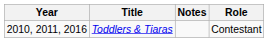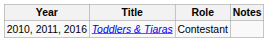 <table class="wikitable">
 <tr>
 <th>Year</th>
 <th>Title</th>
+<th>Role</th>
 <th>Notes</th>
-<th>Role</th>
 </tr>
 <tr>
 <td>2010, 2011, 2016</td>
 <td><em><a href='#'>Toddlers & Tiaras</a></em></td>
+<td>Contestant</td>
 <td></td>
-<td>Contestant</td>
 </tr>
 </table>
